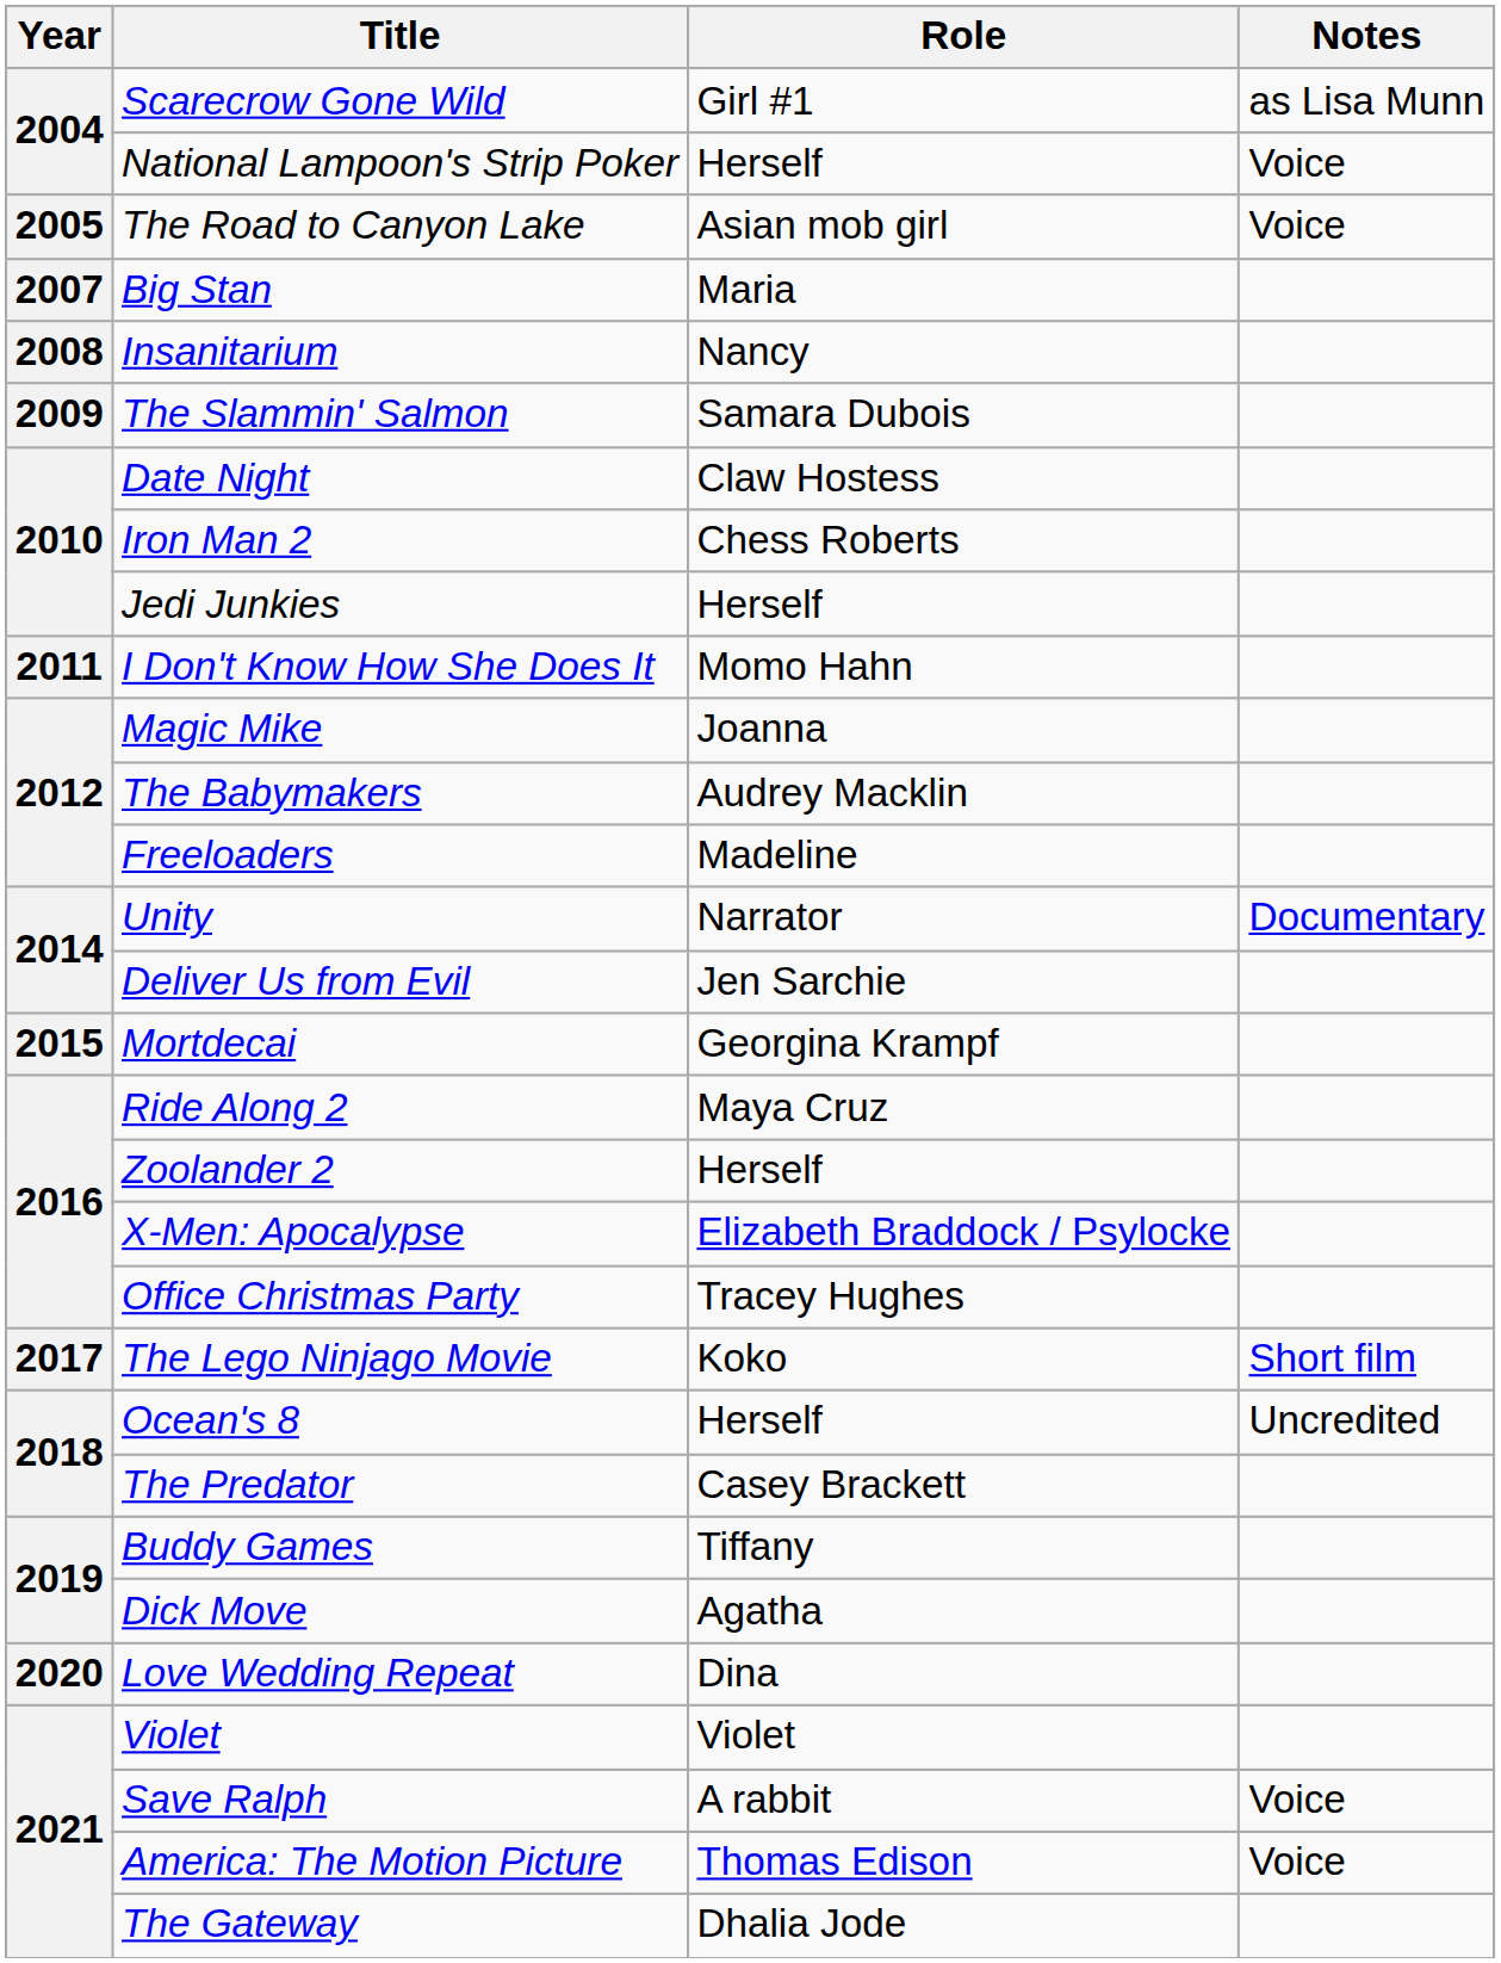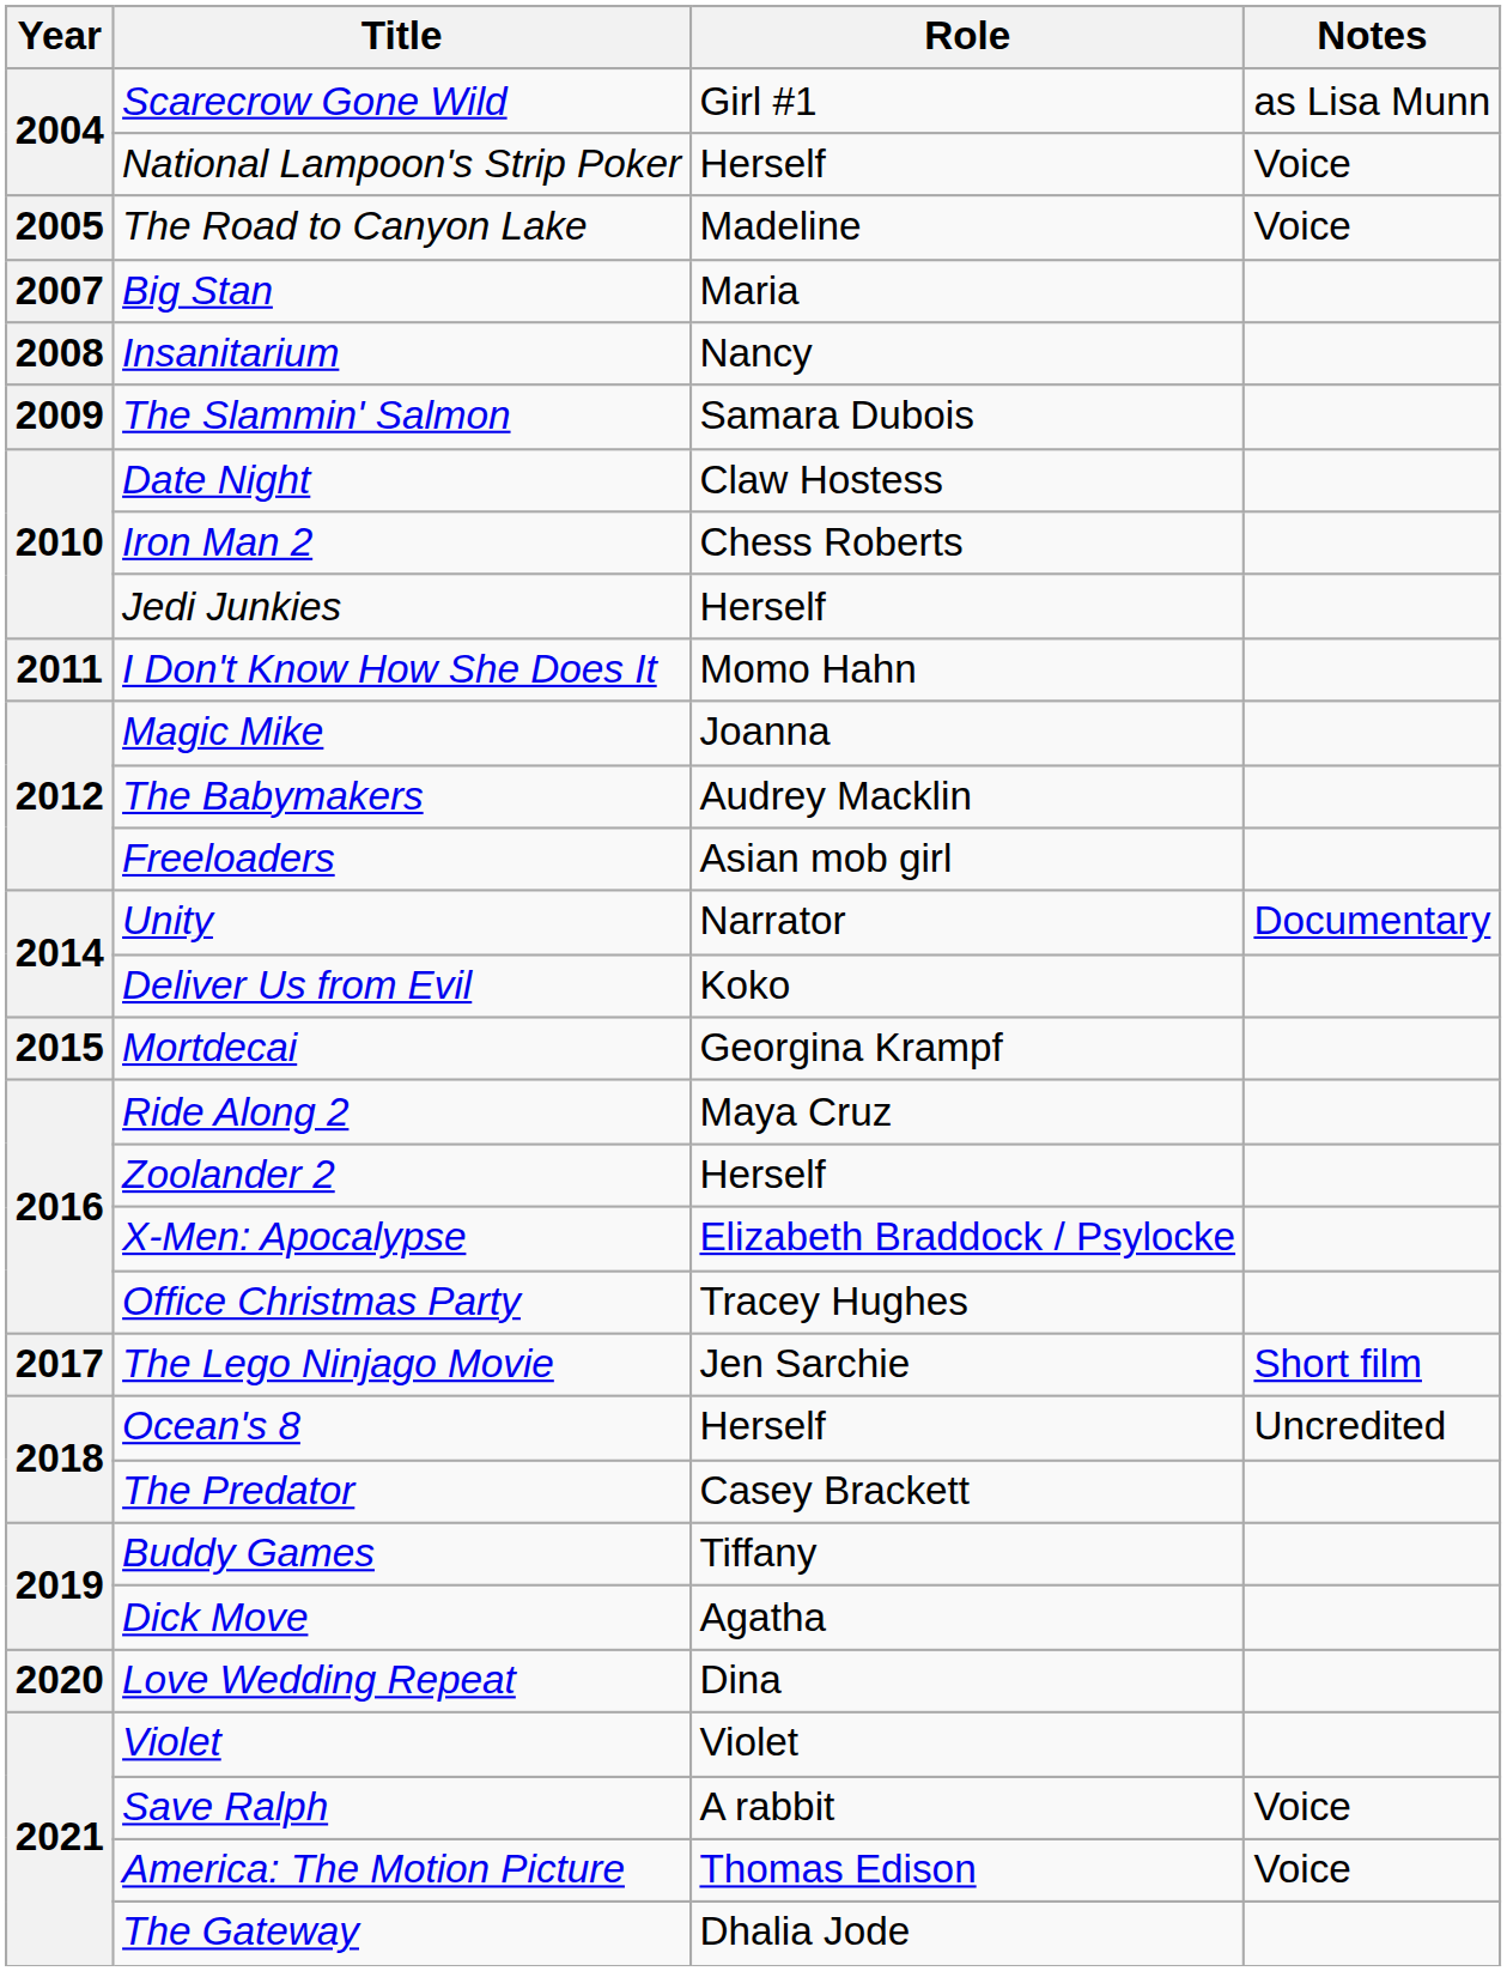 <table class="wikitable sortable plainrowheaders">
 <tr>
 <th>Year</th>
 <th>Title</th>
 <th>Role</th>
 <th class="unsortable">Notes</th>
 </tr>
 <tr>
 <th rowspan="2" scope="row">2004</th>
 <td><em><a href='#'>Scarecrow Gone Wild</a></em></td>
 <td>Girl #1</td>
 <td>as Lisa Munn</td>
 </tr>
 <tr>
 <td><em>National Lampoon's Strip Poker</em></td>
 <td>Herself</td>
 <td>Voice</td>
 </tr>
 <tr>
 <th scope="row">2005</th>
 <td><em>The Road to Canyon Lake</em></td>
-<td>Asian mob girl</td>
+<td>Madeline</td>
 <td>Voice</td>
 </tr>
 <tr>
 <th scope="row">2007</th>
 <td><em><a href='#'>Big Stan</a></em></td>
 <td>Maria</td>
 <td></td>
 </tr>
 <tr>
 <th scope="row">2008</th>
 <td><em><a href='#'>Insanitarium</a></em></td>
 <td>Nancy</td>
 <td></td>
 </tr>
 <tr>
 <th scope="row">2009</th>
 <td data-sort-value="Slammin"><em><a href='#'>The Slammin' Salmon</a></em></td>
 <td>Samara Dubois</td>
 <td></td>
 </tr>
 <tr>
 <th rowspan="3" scope="row">2010</th>
 <td><em><a href='#'>Date Night</a></em></td>
 <td>Claw Hostess</td>
 <td></td>
 </tr>
 <tr>
 <td><em><a href='#'>Iron Man 2</a></em></td>
 <td>Chess Roberts</td>
 <td></td>
 </tr>
 <tr>
 <td><em>Jedi Junkies</em></td>
 <td>Herself</td>
 <td></td>
 </tr>
 <tr>
 <th scope="row">2011</th>
 <td><em><a href='#'>I Don't Know How She Does It</a></em></td>
 <td>Momo Hahn</td>
 <td></td>
 </tr>
 <tr>
 <th rowspan="3" scope="row">2012</th>
 <td><em><a href='#'>Magic Mike</a></em></td>
 <td>Joanna</td>
 <td></td>
 </tr>
 <tr>
 <td data-sort-value=BabyMakers><em><a href='#'>The Babymakers</a></em></td>
 <td>Audrey Macklin</td>
 <td></td>
 </tr>
 <tr>
 <td><em><a href='#'>Freeloaders</a></em></td>
-<td>Madeline</td>
+<td>Asian mob girl</td>
 <td></td>
 </tr>
 <tr>
 <th rowspan="2" scope="row">2014</th>
 <td><em><a href='#'>Unity</a></em></td>
 <td>Narrator</td>
 <td><a href='#'>Documentary</a></td>
 </tr>
 <tr>
 <td><em><a href='#'>Deliver Us from Evil</a></em></td>
-<td>Jen Sarchie</td>
+<td>Koko</td>
 <td></td>
 </tr>
 <tr>
 <th scope="row">2015</th>
 <td><em><a href='#'>Mortdecai</a></em></td>
 <td>Georgina Krampf</td>
 <td></td>
 </tr>
 <tr>
 <th rowspan="4" scope="row">2016</th>
 <td><em><a href='#'>Ride Along 2</a></em></td>
 <td>Maya Cruz</td>
 <td></td>
 </tr>
 <tr>
 <td><em><a href='#'>Zoolander 2</a></em></td>
 <td>Herself</td>
 <td></td>
 </tr>
 <tr>
 <td><em><a href='#'>X-Men: Apocalypse</a></em></td>
 <td><a href='#'>Elizabeth Braddock / Psylocke</a></td>
 <td></td>
 </tr>
 <tr>
 <td><em><a href='#'>Office Christmas Party</a></em></td>
 <td>Tracey Hughes</td>
 <td></td>
 </tr>
 <tr>
 <th scope="row">2017</th>
 <td data-sort-value="Lego Ninjago"><em><a href='#'>The Lego Ninjago Movie</a></em></td>
-<td>Koko</td>
+<td>Jen Sarchie</td>
 <td><a href='#'>Short film</a></td>
 </tr>
 <tr>
 <th rowspan="2" scope="row">2018</th>
 <td><em><a href='#'>Ocean's 8</a></em></td>
 <td>Herself</td>
 <td>Uncredited</td>
 </tr>
 <tr>
 <td data-sort-value="Predator"><em><a href='#'>The Predator</a></em></td>
 <td>Casey Brackett</td>
 <td></td>
 </tr>
 <tr>
 <th rowspan="2" scope="row">2019</th>
 <td><em><a href='#'>Buddy Games</a></em></td>
 <td>Tiffany</td>
 <td></td>
 </tr>
 <tr>
 <td><em><a href='#'>Dick Move</a></em></td>
 <td>Agatha</td>
 <td></td>
 </tr>
 <tr>
 <th scope="row">2020</th>
 <td><em><a href='#'>Love Wedding Repeat</a></em></td>
 <td>Dina</td>
 <td></td>
 </tr>
 <tr>
 <th rowspan="4" scope="row">2021</th>
 <td><em><a href='#'>Violet</a></em></td>
 <td>Violet</td>
 <td></td>
 </tr>
 <tr>
 <td><em><a href='#'>Save Ralph</a></em></td>
 <td>A rabbit</td>
 <td>Voice</td>
 </tr>
 <tr>
 <td><em><a href='#'>America: The Motion Picture</a></em></td>
 <td><a href='#'>Thomas Edison</a></td>
 <td>Voice</td>
 </tr>
 <tr>
 <td data-sort-value="Gateway"><em><a href='#'>The Gateway</a></em></td>
 <td>Dhalia Jode</td>
 <td></td>
 </tr>
 </table>
